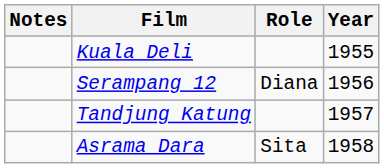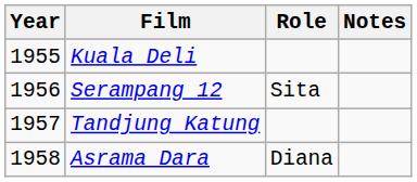 <table class="wikitable">
 <tr>
-<th>Notes</th>
+<th>Year</th>
 <th>Film</th>
 <th>Role</th>
-<th>Year</th>
+<th>Notes</th>
 </tr>
 <tr>
-<td></td>
+<td>1955</td>
 <td><em><a href='#'>Kuala Deli</a></em></td>
 <td></td>
-<td>1955</td>
+<td></td>
 </tr>
 <tr>
+<td>1956</td>
+<td><em><a href='#'>Serampang 12</a></em></td>
+<td>Sita</td>
 <td></td>
-<td><em><a href='#'>Serampang 12</a></em></td>
-<td>Diana</td>
-<td>1956</td>
 </tr>
 <tr>
-<td></td>
+<td>1957</td>
 <td><em><a href='#'>Tandjung Katung</a></em></td>
 <td></td>
-<td>1957</td>
+<td></td>
 </tr>
 <tr>
+<td>1958</td>
+<td><em><a href='#'>Asrama Dara</a></em></td>
+<td>Diana</td>
 <td></td>
-<td><em><a href='#'>Asrama Dara</a></em></td>
-<td>Sita</td>
-<td>1958</td>
 </tr>
 </table>
